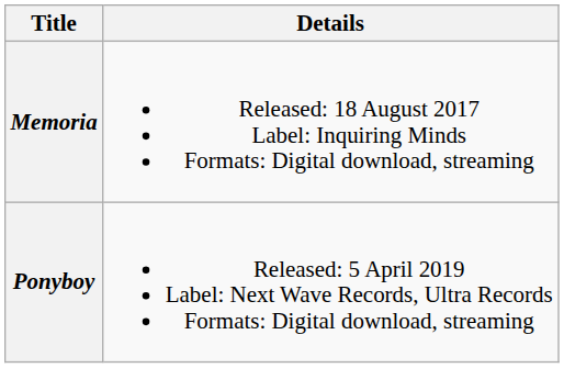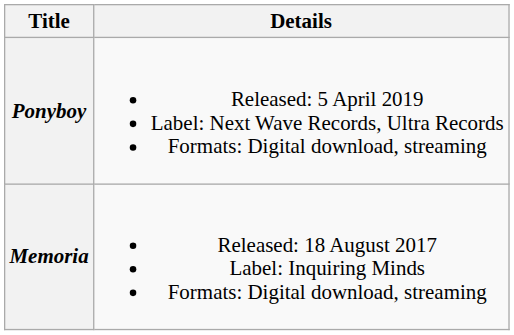 <table class="wikitable plainrowheaders" style="text-align:center">
 <tr>
 <th>Title</th>
 <th>Details</th>
 </tr>
 <tr>
+<th scope="row"><em>Ponyboy</em></th>
+<td><br><ul><li>Released: 5 April 2019</li><li>Label: Next Wave Records, Ultra Records</li><li>Formats: Digital download, streaming</li></ul></td>
+</tr>
+<tr>
 <th scope="row"><em>Memoria</em></th>
 <td><br><ul><li>Released: 18 August 2017</li><li>Label: Inquiring Minds</li><li>Formats: Digital download, streaming</li></ul></td>
 </tr>
-<tr>
-<th scope="row"><em>Ponyboy</em></th>
-<td><br><ul><li>Released: 5 April 2019</li><li>Label: Next Wave Records, Ultra Records</li><li>Formats: Digital download, streaming</li></ul></td>
-</tr>
 </table>
